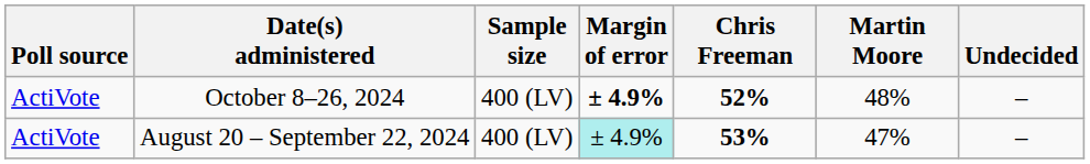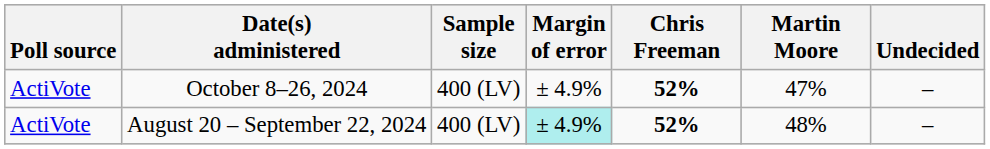 <table class="wikitable" style="font-size:90%;text-align:center;">
 <tr valign=bottom>
 <th>Poll source</th>
 <th>Date(s)<br>administered</th>
 <th>Sample<br>size</th>
 <th>Margin<br>of error</th>
 <th style="width:75px;">Chris<br>Freeman</th>
 <th style="width:75px;">Martin<br>Moore</th>
 <th>Undecided</th>
 </tr>
 <tr>
 <td style="text-align:left;"><a href='#'>ActiVote</a></td>
 <td>October 8–26, 2024</td>
 <td>400 (LV)</td>
-<td><strong>± 4.9%</strong></td>
+<td>± 4.9%</td>
 <td><strong>52%</strong></td>
-<td>48%</td>
+<td>47%</td>
 <td>–</td>
 </tr>
 <tr>
 <td style="text-align:left;"><a href='#'>ActiVote</a></td>
 <td>August 20 – September 22, 2024</td>
 <td>400 (LV)</td>
 <td style="background: paleturquoise;">± 4.9%</td>
-<td><strong>53%</strong></td>
-<td>47%</td>
+<td><strong>52%</strong></td>
+<td>48%</td>
 <td>–</td>
 </tr>
 </table>
